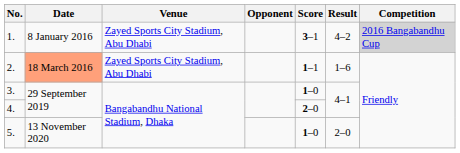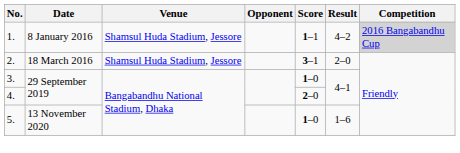 <table class="wikitable" style="font-size:90%">
 <tr>
 <th>No.</th>
 <th>Date</th>
 <th>Venue</th>
 <th>Opponent</th>
 <th>Score</th>
 <th>Result</th>
 <th>Competition</th>
 </tr>
 <tr>
 <td>1.</td>
 <td>8 January 2016</td>
-<td><a href='#'>Zayed Sports City Stadium</a>, <a href='#'>Abu Dhabi</a></td>
+<td><a href='#'>Shamsul Huda Stadium</a>, <a href='#'>Jessore</a></td>
 <td></td>
-<td style="text-align:center;"><strong>3</strong>–1</td>
+<td style="text-align:center;"><strong>1</strong>–1</td>
 <td style="text-align:center;">4–2</td>
 <td style="background: lightgrey;"><a href='#'>2016 Bangabandhu Cup</a></td>
 </tr>
 <tr>
 <td>2.</td>
-<td style="background: lightsalmon;">18 March 2016</td>
-<td><a href='#'>Zayed Sports City Stadium</a>, <a href='#'>Abu Dhabi</a></td>
+<td>18 March 2016</td>
+<td><a href='#'>Shamsul Huda Stadium</a>, <a href='#'>Jessore</a></td>
 <td></td>
-<td style="text-align:center;"><strong>1</strong>–1</td>
-<td style="text-align:center;">1–6</td>
+<td style="text-align:center;"><strong>3</strong>–1</td>
+<td style="text-align:center;">2–0</td>
 <td rowspan=4><a href='#'>Friendly</a></td>
 </tr>
 <tr>
 <td>3.</td>
 <td rowspan=2>29 September 2019</td>
 <td rowspan=3><a href='#'>Bangabandhu National Stadium</a>, <a href='#'>Dhaka</a></td>
 <td rowspan=2></td>
 <td style="text-align:center;"><strong>1</strong>–0</td>
 <td rowspan=2 style="text-align:center;">4–1</td>
 </tr>
 <tr>
 <td>4.</td>
 <td align=center><strong>2</strong>–0</td>
 </tr>
 <tr>
 <td>5.</td>
 <td>13 November 2020</td>
 <td></td>
 <td style="text-align:center;"><strong>1</strong>–0</td>
-<td style="text-align:center;">2–0</td>
+<td style="text-align:center;">1–6</td>
 </tr>
 </table>
